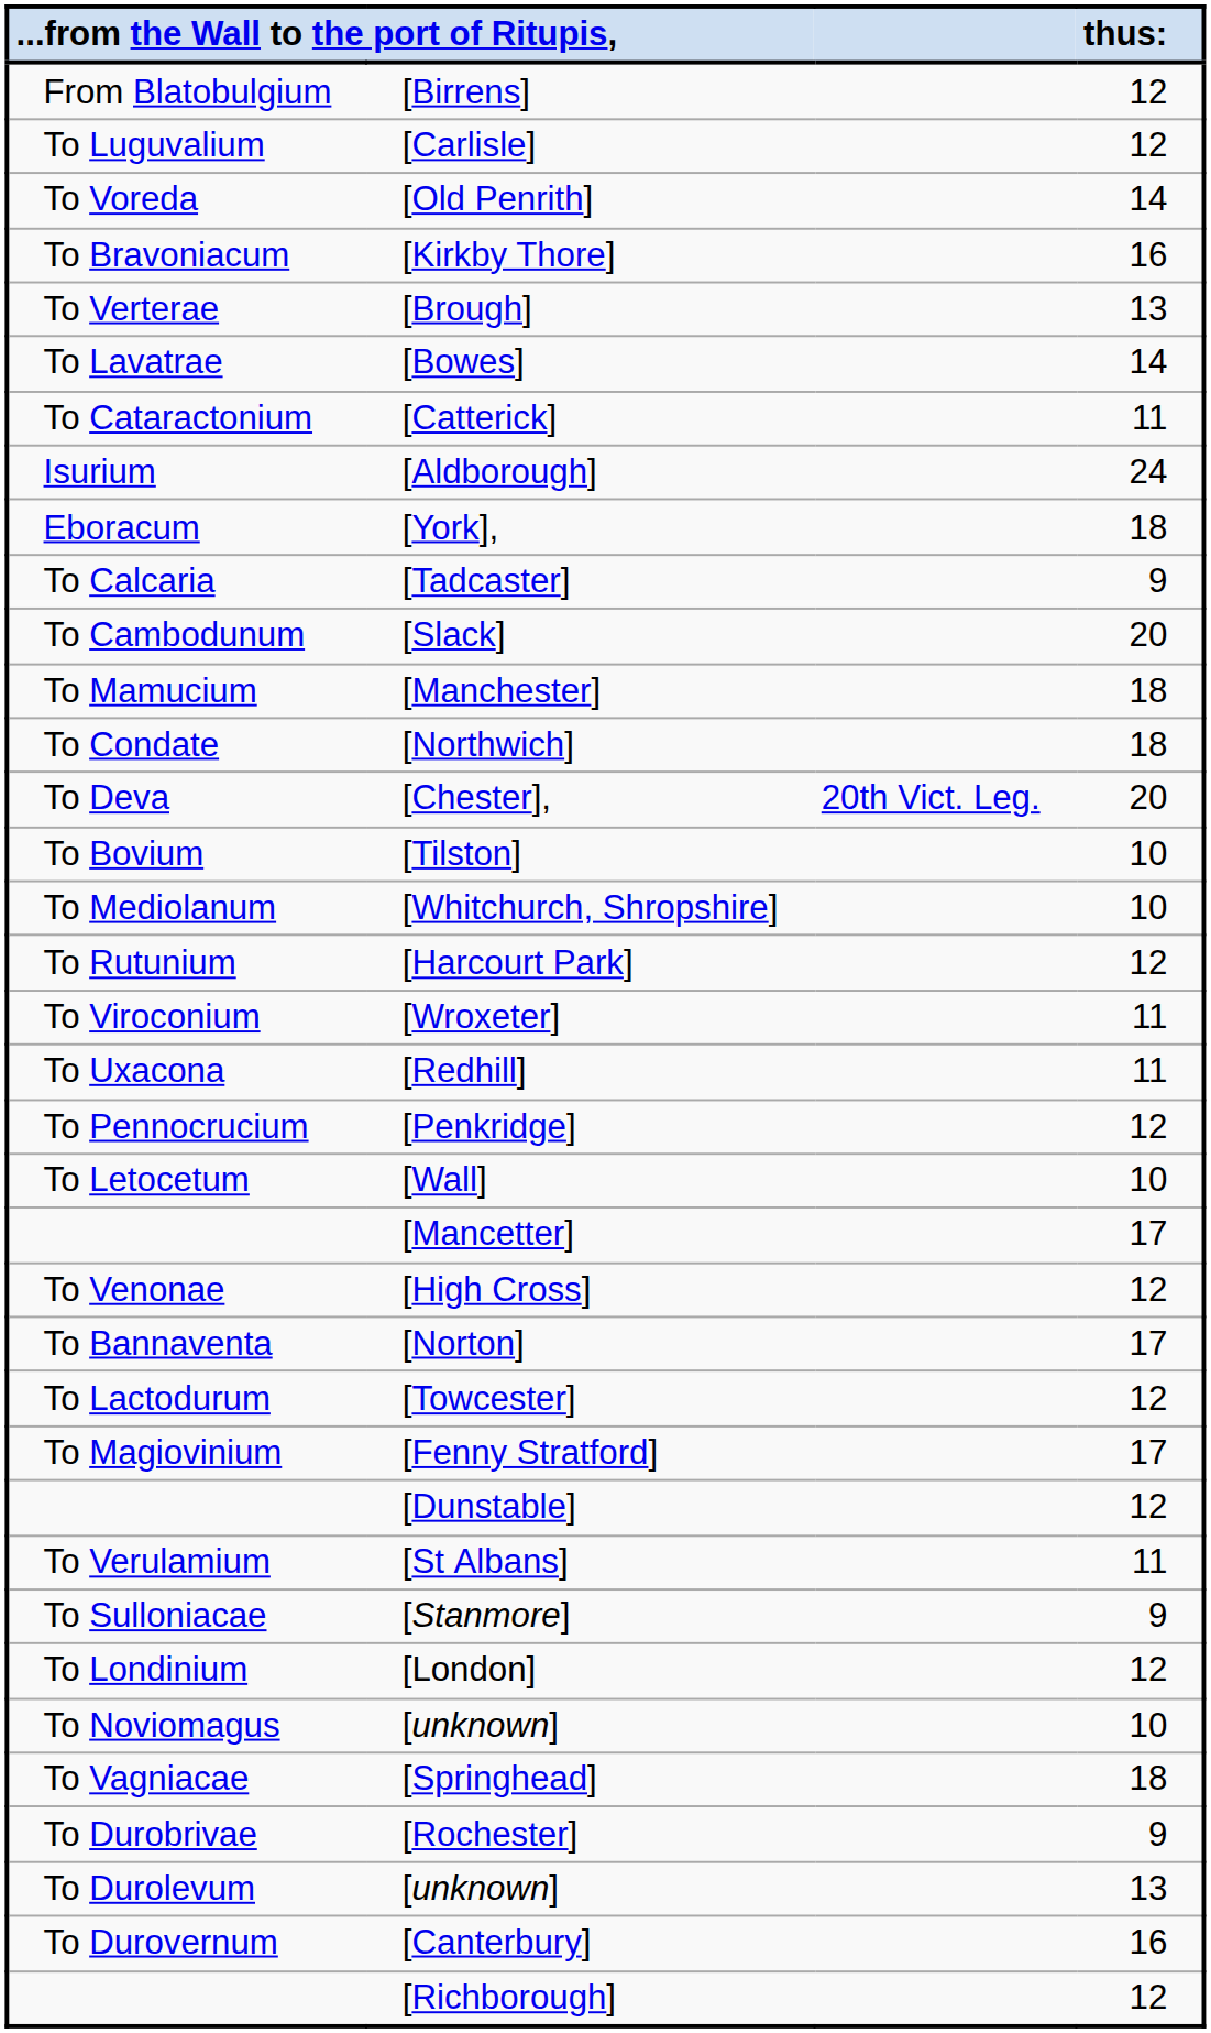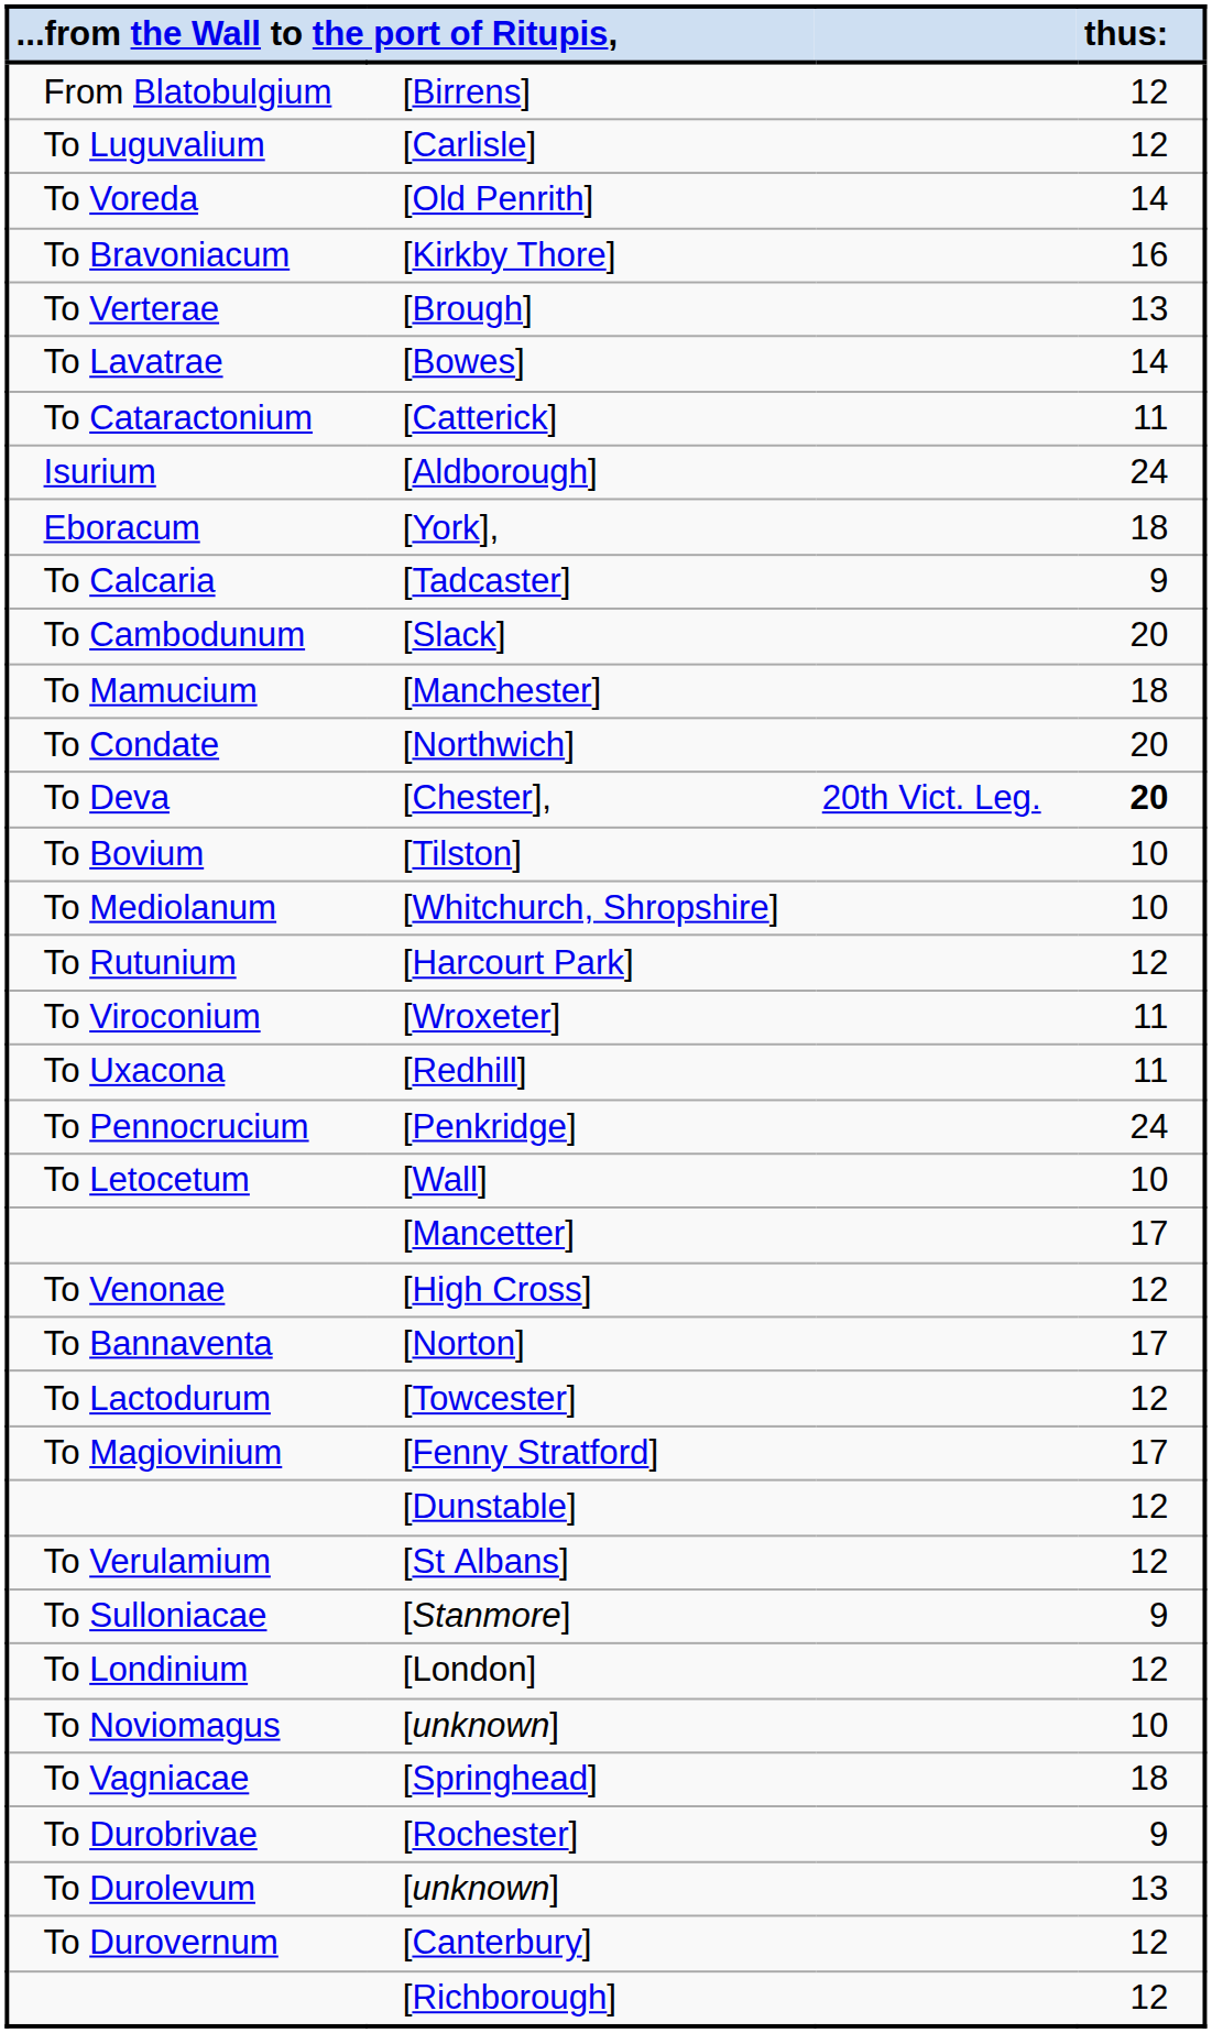 <table class="wikitable mw-collapsible mw-collapsed" style="text-align:left; border:2px solid black; margin: 1em auto 1em auto;">
 <tr>
 <th style="background-color:#CEDFF2; text-align:left; border-right:1px solid transparent; border-bottom:2px solid black;" colspan="2">...from <a href='#'>the Wall</a> to <a href='#'>the port of Ritupis</a>,</th>
 <th style="background-color:#CEDFF2; text-align:left; border-right:1px solid transparent; border-bottom:2px solid black;"></th>
 <th style="background-color:#CEDFF2; text-align:right; border-bottom:2px solid black; padding-right: 1em; ">thus:</th>
 </tr>
 <tr>
 <td style="text-align:left; padding-right: 1em; padding-left: 1em; border-right:1px solid transparent;">From <a href='#'>Blatobulgium</a></td>
 <td style="text-align:left; padding-right: 1em; padding-left: 1em; border-right:1px solid transparent;">&#91;<a href='#'>Birrens</a>&#93;</td>
 <td style="text-align:left; padding-right: 1em; border-right:1px solid transparent;"></td>
 <td style="text-align:right; padding-right: 1em; ">12</td>
 </tr>
 <tr>
 <td style="text-align:left; padding-right: 1em; padding-left: 1em; border-right:1px solid transparent;">To <a href='#'>Luguvalium</a></td>
 <td style="text-align:left; padding-right: 1em; padding-left: 1em; border-right:1px solid transparent;">&#91;<a href='#'>Carlisle</a>&#93;</td>
 <td style="text-align:left; padding-right: 1em; padding-left: 1em; border-right:1px solid transparent;"></td>
 <td style="text-align:right; padding-right: 1em; ">12</td>
 </tr>
 <tr>
 <td style="text-align:left; padding-right: 1em; padding-left: 1em; border-right:1px solid transparent;">To <a href='#'>Voreda</a></td>
 <td style="text-align:left; padding-right: 1em; padding-left: 1em; border-right:1px solid transparent;">&#91;<a href='#'>Old Penrith</a>&#93;</td>
 <td style="text-align:left; padding-right: 1em; padding-left: 1em; border-right:1px solid transparent;"></td>
 <td style="text-align:right; padding-right: 1em; ">14</td>
 </tr>
 <tr>
 <td style="text-align:left; padding-right: 1em; padding-left: 1em; border-right:1px solid transparent;">To <a href='#'>Bravoniacum</a></td>
 <td style="text-align:left; padding-right: 1em; padding-left: 1em; border-right:1px solid transparent;">&#91;<a href='#'>Kirkby Thore</a>&#93;</td>
 <td style="text-align:left; padding-right: 1em; padding-left: 1em; border-right:1px solid transparent;"></td>
 <td style="text-align:right; padding-right: 1em; ">16</td>
 </tr>
 <tr>
 <td style="text-align:left; padding-right: 1em; padding-left: 1em; border-right:1px solid transparent;">To <a href='#'>Verterae</a></td>
 <td style="text-align:left; padding-right: 1em; padding-left: 1em; border-right:1px solid transparent;">&#91;<a href='#'>Brough</a>&#93;</td>
 <td style="text-align:left; padding-right: 1em; padding-left: 1em; border-right:1px solid transparent;"></td>
 <td style="text-align:right; padding-right: 1em; ">13</td>
 </tr>
 <tr>
 <td style="text-align:left; padding-right: 1em; padding-left: 1em; border-right:1px solid transparent;">To <a href='#'>Lavatrae</a></td>
 <td style="text-align:left; padding-right: 1em; padding-left: 1em; border-right:1px solid transparent;">&#91;<a href='#'>Bowes</a>&#93;</td>
 <td style="text-align:left; padding-right: 1em; padding-left: 1em; border-right:1px solid transparent;"></td>
 <td style="text-align:right; padding-right: 1em; ">14</td>
 </tr>
 <tr>
 <td style="text-align:left; padding-right: 1em; padding-left: 1em; border-right:1px solid transparent;">To <a href='#'>Cataractonium</a></td>
 <td style="text-align:left; padding-right: 1em; padding-left: 1em; border-right:1px solid transparent;">&#91;<a href='#'>Catterick</a>&#93;</td>
 <td style="text-align:left; padding-right: 1em; padding-left: 1em; border-right:1px solid transparent;"></td>
 <td style="text-align:right; padding-right: 1em; ">11</td>
 </tr>
 <tr>
 <td style="text-align:left; padding-right: 1em; padding-left: 1em; border-right:1px solid transparent;"><a href='#'>Isurium</a></td>
 <td style="text-align:left; padding-right: 1em; padding-left: 1em; border-right:1px solid transparent;">&#91;<a href='#'>Aldborough</a>&#93;</td>
 <td style="text-align:left; padding-right: 1em; padding-left: 1em; border-right:1px solid transparent;"></td>
 <td style="text-align:right; padding-right: 1em; ">24</td>
 </tr>
 <tr>
 <td style="text-align:left; padding-right: 1em; padding-left: 1em; border-right:1px solid transparent;"><a href='#'>Eboracum</a></td>
 <td style="text-align:left; padding-right: 1em; padding-left: 1em; border-right:1px solid transparent;">&#91;<a href='#'>York</a>&#93;,</td>
 <td style="text-align:left; padding-right: 1em; border-right:1px solid transparent;"></td>
 <td style="text-align:right; padding-right: 1em; ">18</td>
 </tr>
 <tr>
 <td style="text-align:left; padding-right: 1em; padding-left: 1em; border-right:1px solid transparent;">To <a href='#'>Calcaria</a></td>
 <td style="text-align:left; padding-right: 1em; padding-left: 1em; border-right:1px solid transparent;">&#91;<a href='#'>Tadcaster</a>&#93;</td>
 <td style="text-align:left; padding-right: 1em; padding-left: 1em; border-right:1px solid transparent;"></td>
 <td style="text-align:right; padding-right: 1em; ">9</td>
 </tr>
 <tr>
 <td style="text-align:left; padding-right: 1em; padding-left: 1em; border-right:1px solid transparent;">To <a href='#'>Cambodunum</a></td>
 <td style="text-align:left; padding-right: 1em; padding-left: 1em; border-right:1px solid transparent;">&#91;<a href='#'>Slack</a>&#93;</td>
 <td style="text-align:left; padding-right: 1em; padding-left: 1em; border-right:1px solid transparent;"></td>
 <td style="text-align:right; padding-right: 1em; ">20</td>
 </tr>
 <tr>
 <td style="text-align:left; padding-right: 1em; padding-left: 1em; border-right:1px solid transparent;">To <a href='#'>Mamucium</a></td>
 <td style="text-align:left; padding-right: 1em; padding-left: 1em; border-right:1px solid transparent;">&#91;<a href='#'>Manchester</a>&#93;</td>
 <td style="text-align:left; padding-right: 1em; padding-left: 1em; border-right:1px solid transparent;"></td>
 <td style="text-align:right; padding-right: 1em; ">18</td>
 </tr>
 <tr>
 <td style="text-align:left; padding-right: 1em; padding-left: 1em; border-right:1px solid transparent;">To <a href='#'>Condate</a></td>
 <td style="text-align:left; padding-right: 1em; padding-left: 1em; border-right:1px solid transparent;">&#91;<a href='#'>Northwich</a>&#93;</td>
 <td style="text-align:left; padding-right: 1em; padding-left: 1em; border-right:1px solid transparent;"></td>
-<td style="text-align:right; padding-right: 1em; ">18</td>
+<td style="text-align:right; padding-right: 1em; ">20</td>
 </tr>
 <tr>
 <td style="text-align:left; padding-right: 1em; padding-left: 1em; border-right:1px solid transparent;">To <a href='#'>Deva</a></td>
 <td style="text-align:left; padding-right: 1em; padding-left: 1em; border-right:1px solid transparent;">&#91;<a href='#'>Chester</a>&#93;,</td>
 <td style="text-align:left; padding-right: 1em; border-right:1px solid transparent;"><a href='#'>20th Vict. Leg.</a></td>
-<td style="text-align:right; padding-right: 1em; ">20</td>
+<td style="text-align:right; padding-right: 1em; "><strong>20</strong></td>
 </tr>
 <tr>
 <td style="text-align:left; padding-right: 1em; padding-left: 1em; border-right:1px solid transparent;">To <a href='#'>Bovium</a></td>
 <td style="text-align:left; padding-right: 1em; padding-left: 1em; border-right:1px solid transparent;">&#91;<a href='#'>Tilston</a>&#93;</td>
 <td style="text-align:left; padding-right: 1em; padding-left: 1em; border-right:1px solid transparent;"></td>
 <td style="text-align:right; padding-right: 1em; ">10</td>
 </tr>
 <tr>
 <td style="text-align:left; padding-right: 1em; padding-left: 1em; border-right:1px solid transparent;">To <a href='#'>Mediolanum</a></td>
 <td style="text-align:left; padding-right: 1em; padding-left: 1em; border-right:1px solid transparent;">&#91;<a href='#'>Whitchurch, Shropshire</a>&#93;</td>
 <td style="text-align:left; padding-right: 1em; padding-left: 1em; border-right:1px solid transparent;"></td>
 <td style="text-align:right; padding-right: 1em; ">10</td>
 </tr>
 <tr>
 <td style="text-align:left; padding-right: 1em; padding-left: 1em; border-right:1px solid transparent;">To <a href='#'>Rutunium</a></td>
 <td style="text-align:left; padding-right: 1em; padding-left: 1em; border-right:1px solid transparent;">&#91;<a href='#'>Harcourt Park</a>&#93;</td>
 <td style="text-align:left; padding-right: 1em; padding-left: 1em; border-right:1px solid transparent;"></td>
 <td style="text-align:right; padding-right: 1em; ">12</td>
 </tr>
 <tr>
 <td style="text-align:left; padding-right: 1em; padding-left: 1em; border-right:1px solid transparent;">To <a href='#'>Viroconium</a></td>
 <td style="text-align:left; padding-right: 1em; padding-left: 1em; border-right:1px solid transparent;">&#91;<a href='#'>Wroxeter</a>&#93;</td>
 <td style="text-align:left; padding-right: 1em; padding-left: 1em; border-right:1px solid transparent;"></td>
 <td style="text-align:right; padding-right: 1em; ">11</td>
 </tr>
 <tr>
 <td style="text-align:left; padding-right: 1em; padding-left: 1em; border-right:1px solid transparent;">To <a href='#'>Uxacona</a></td>
 <td style="text-align:left; padding-right: 1em; padding-left: 1em; border-right:1px solid transparent;">&#91;<a href='#'>Redhill</a>&#93;</td>
 <td style="text-align:left; padding-right: 1em; padding-left: 1em; border-right:1px solid transparent;"></td>
 <td style="text-align:right; padding-right: 1em; ">11</td>
 </tr>
 <tr>
 <td style="text-align:left; padding-right: 1em; padding-left: 1em; border-right:1px solid transparent;">To <a href='#'>Pennocrucium</a></td>
 <td style="text-align:left; padding-right: 1em; padding-left: 1em; border-right:1px solid transparent;">&#91;<a href='#'>Penkridge</a>&#93;</td>
 <td style="text-align:left; padding-right: 1em; padding-left: 1em; border-right:1px solid transparent;"></td>
-<td style="text-align:right; padding-right: 1em; ">12</td>
+<td style="text-align:right; padding-right: 1em; ">24</td>
 </tr>
 <tr>
 <td style="text-align:left; padding-right: 1em; padding-left: 1em; border-right:1px solid transparent;">To <a href='#'>Letocetum</a></td>
 <td style="text-align:left; padding-right: 1em; padding-left: 1em; border-right:1px solid transparent;">&#91;<a href='#'>Wall</a>&#93;</td>
 <td style="text-align:left; padding-right: 1em; padding-left: 1em; border-right:1px solid transparent;"></td>
 <td style="text-align:right; padding-right: 1em; ">10</td>
 </tr>
 <tr>
 <td style="text-align:left; padding-right: 1em; padding-left: 1em; border-right:1px solid transparent;"></td>
 <td style="text-align:left; padding-right: 1em; padding-left: 1em; border-right:1px solid transparent;">&#91;<a href='#'>Mancetter</a>&#93;</td>
 <td style="text-align:left; padding-right: 1em; padding-left: 1em; border-right:1px solid transparent;"></td>
 <td style="text-align:right; padding-right: 1em; ">17</td>
 </tr>
 <tr>
 <td style="text-align:left; padding-right: 1em; padding-left: 1em; border-right:1px solid transparent;">To <a href='#'>Venonae</a></td>
 <td style="text-align:left; padding-right: 1em; padding-left: 1em; border-right:1px solid transparent;">&#91;<a href='#'>High Cross</a>&#93;</td>
 <td style="text-align:left; padding-right: 1em; padding-left: 1em; border-right:1px solid transparent;"></td>
 <td style="text-align:right; padding-right: 1em; ">12</td>
 </tr>
 <tr>
 <td style="text-align:left; padding-right: 1em; padding-left: 1em; border-right:1px solid transparent;">To <a href='#'>Bannaventa</a></td>
 <td style="text-align:left; padding-right: 1em; padding-left: 1em; border-right:1px solid transparent;">&#91;<a href='#'>Norton</a>&#93;</td>
 <td style="text-align:left; padding-right: 1em; padding-left: 1em; border-right:1px solid transparent;"></td>
 <td style="text-align:right; padding-right: 1em; ">17</td>
 </tr>
 <tr>
 <td style="text-align:left; padding-right: 1em; padding-left: 1em; border-right:1px solid transparent;">To <a href='#'>Lactodurum</a></td>
 <td style="text-align:left; padding-right: 1em; padding-left: 1em; border-right:1px solid transparent;">&#91;<a href='#'>Towcester</a>&#93;</td>
 <td style="text-align:left; padding-right: 1em; padding-left: 1em; border-right:1px solid transparent;"></td>
 <td style="text-align:right; padding-right: 1em; ">12</td>
 </tr>
 <tr>
 <td style="text-align:left; padding-right: 1em; padding-left: 1em; border-right:1px solid transparent;">To <a href='#'>Magiovinium</a></td>
 <td style="text-align:left; padding-right: 1em; padding-left: 1em; border-right:1px solid transparent;">&#91;<a href='#'>Fenny Stratford</a>&#93;</td>
 <td style="text-align:left; padding-right: 1em; padding-left: 1em; border-right:1px solid transparent;"></td>
 <td style="text-align:right; padding-right: 1em; ">17</td>
 </tr>
 <tr>
 <td style="text-align:left; padding-right: 1em; padding-left: 1em; border-right:1px solid transparent;"></td>
 <td style="text-align:left; padding-right: 1em; padding-left: 1em; border-right:1px solid transparent;">&#91;<a href='#'>Dunstable</a>&#93;</td>
 <td style="text-align:left; padding-right: 1em; padding-left: 1em; border-right:1px solid transparent;"></td>
 <td style="text-align:right; padding-right: 1em; ">12</td>
 </tr>
 <tr>
 <td style="text-align:left; padding-right: 1em; padding-left: 1em; border-right:1px solid transparent;">To <a href='#'>Verulamium</a></td>
 <td style="text-align:left; padding-right: 1em; padding-left: 1em; border-right:1px solid transparent;">&#91;<a href='#'>St Albans</a>&#93;</td>
 <td style="text-align:left; padding-right: 1em; padding-left: 1em; border-right:1px solid transparent;"></td>
-<td style="text-align:right; padding-right: 1em; ">11</td>
+<td style="text-align:right; padding-right: 1em; ">12</td>
 </tr>
 <tr>
 <td style="text-align:left; padding-right: 1em; padding-left: 1em; border-right:1px solid transparent;">To <a href='#'>Sulloniacae</a></td>
 <td style="text-align:left; padding-right: 1em; padding-left: 1em; border-right:1px solid transparent;">&#91;<em>Stanmore</em>&#93;</td>
 <td style="text-align:left; padding-right: 1em; padding-left: 1em; border-right:1px solid transparent;"></td>
 <td style="text-align:right; padding-right: 1em; ">9</td>
 </tr>
 <tr>
 <td style="text-align:left; padding-right: 1em; padding-left: 1em; border-right:1px solid transparent;">To <a href='#'>Londinium</a></td>
 <td style="text-align:left; padding-right: 1em; padding-left: 1em; border-right:1px solid transparent;">&#91;London&#93;</td>
 <td style="text-align:left; padding-right: 1em; padding-left: 1em; border-right:1px solid transparent;"></td>
 <td style="text-align:right; padding-right: 1em; ">12</td>
 </tr>
 <tr>
 <td style="text-align:left; padding-right: 1em; padding-left: 1em; border-right:1px solid transparent;">To <a href='#'>Noviomagus</a></td>
 <td style="text-align:left; padding-right: 1em; padding-left: 1em; border-right:1px solid transparent;">&#91;<em>unknown</em>&#93;</td>
 <td style="text-align:left; padding-right: 1em; padding-left: 1em; border-right:1px solid transparent;"></td>
 <td style="text-align:right; padding-right: 1em; ">10</td>
 </tr>
 <tr>
 <td style="text-align:left; padding-right: 1em; padding-left: 1em; border-right:1px solid transparent;">To <a href='#'>Vagniacae</a></td>
 <td style="text-align:left; padding-right: 1em; padding-left: 1em; border-right:1px solid transparent;">&#91;<a href='#'>Springhead</a>&#93;</td>
 <td style="text-align:left; padding-right: 1em; padding-left: 1em; border-right:1px solid transparent;"></td>
 <td style="text-align:right; padding-right: 1em; ">18</td>
 </tr>
 <tr>
 <td style="text-align:left; padding-right: 1em; padding-left: 1em; border-right:1px solid transparent;">To <a href='#'>Durobrivae</a></td>
 <td style="text-align:left; padding-right: 1em; padding-left: 1em; border-right:1px solid transparent;">&#91;<a href='#'>Rochester</a>&#93;</td>
 <td style="text-align:left; padding-right: 1em; padding-left: 1em; border-right:1px solid transparent;"></td>
 <td style="text-align:right; padding-right: 1em; ">9</td>
 </tr>
 <tr>
 <td style="text-align:left; padding-right: 1em; padding-left: 1em; border-right:1px solid transparent;">To <a href='#'>Durolevum</a></td>
 <td style="text-align:left; padding-right: 1em; padding-left: 1em; border-right:1px solid transparent;">&#91;<em>unknown</em>&#93;</td>
 <td style="text-align:left; padding-right: 1em; padding-left: 1em; border-right:1px solid transparent;"></td>
 <td style="text-align:right; padding-right: 1em; ">13</td>
 </tr>
 <tr>
 <td style="text-align:left; padding-right: 1em; padding-left: 1em; border-right:1px solid transparent;">To <a href='#'>Durovernum</a></td>
 <td style="text-align:left; padding-right: 1em; padding-left: 1em; border-right:1px solid transparent;">&#91;<a href='#'>Canterbury</a>&#93;</td>
 <td style="text-align:left; padding-right: 1em; padding-left: 1em; border-right:1px solid transparent;"></td>
-<td style="text-align:right; padding-right: 1em; ">16</td>
+<td style="text-align:right; padding-right: 1em; ">12</td>
 </tr>
 <tr>
 <td style="text-align:left; padding-right: 1em; padding-left: 1em; border-right:1px solid transparent;"></td>
 <td style="text-align:left; padding-right: 1em; padding-left: 1em; border-right:1px solid transparent;">&#91;<a href='#'>Richborough</a>&#93;</td>
 <td style="text-align:left; padding-right: 1em; padding-left: 1em; border-right:1px solid transparent;"></td>
 <td style="text-align:right; padding-right: 1em; ">12</td>
 </tr>
 </table>
